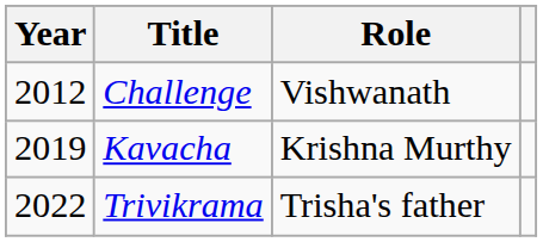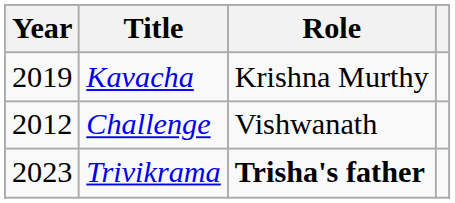 <table class="wikitable sortable">
 <tr>
 <th scope="col">Year</th>
 <th scope="col">Title</th>
 <th scope="col">Role</th>
 <th class="unsortable" scope="col"></th>
 </tr>
 <tr>
+<td>2019</td>
+<td><em><a href='#'>Kavacha</a></em></td>
+<td>Krishna Murthy</td>
+<td></td>
+</tr>
+<tr>
 <td>2012</td>
 <td><em><a href='#'>Challenge</a></em></td>
 <td>Vishwanath</td>
 <td></td>
 </tr>
 <tr>
-<td>2019</td>
-<td><em><a href='#'>Kavacha</a></em></td>
-<td>Krishna Murthy</td>
-<td></td>
-</tr>
-<tr>
-<td>2022</td>
+<td>2023</td>
 <td><em><a href='#'>Trivikrama</a></em></td>
-<td>Trisha's father</td>
+<td><strong>Trisha's father</strong></td>
 <td></td>
 </tr>
 </table>
